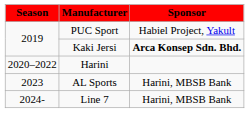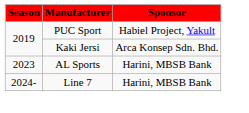 <table class="wikitable" style="text-align:center;margin-left:1em;float:center">
 <tr>
 <th style="background:red; color:Black;">Season</th>
 <th style="background:red; color:Black;">Manufacturer</th>
 <th style="background:red; color:Black;">Sponsor</th>
 </tr>
 <tr>
 <td rowspan=2>2019</td>
 <td>PUC Sport</td>
 <td>Habiel Project, <a href='#'>Yakult</a></td>
 </tr>
 <tr>
 <td>Kaki Jersi</td>
-<td><strong>Arca Konsep Sdn. Bhd.</strong></td>
-</tr>
-<tr>
-<td>2020–2022</td>
-<td>Harini</td>
-<td></td>
+<td>Arca Konsep Sdn. Bhd.</td>
 </tr>
 <tr>
 <td>2023</td>
 <td>AL Sports</td>
 <td>Harini, MBSB Bank</td>
 </tr>
 <tr>
 <td>2024-</td>
 <td>Line 7</td>
 <td>Harini, MBSB Bank</td>
 </tr>
 </table>
